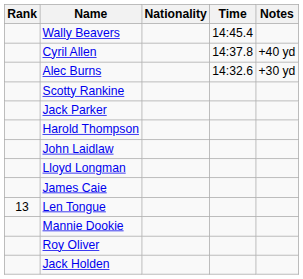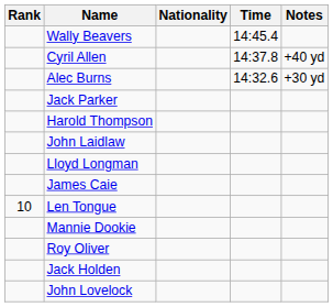 <table class="wikitable sortable" style=" text-align:center">
 <tr>
 <th>Rank</th>
 <th>Name</th>
 <th>Nationality</th>
 <th>Time</th>
 <th>Notes</th>
 </tr>
 <tr>
 <td></td>
 <td align=left><a href='#'>Wally Beavers</a></td>
 <td align=left></td>
 <td>14:45.4</td>
 <td></td>
 </tr>
 <tr>
 <td></td>
 <td align=left><a href='#'>Cyril Allen</a></td>
 <td align=left></td>
 <td>14:37.8</td>
 <td>+40 yd</td>
 </tr>
 <tr>
 <td></td>
 <td align=left><a href='#'>Alec Burns</a></td>
 <td align=left></td>
 <td>14:32.6</td>
 <td>+30 yd</td>
-</tr>
-<tr>
-<td></td>
-<td align=left><a href='#'>Scotty Rankine</a></td>
-<td align=left></td>
-<td></td>
-<td></td>
 </tr>
 <tr>
 <td></td>
 <td align=left><a href='#'>Jack Parker</a></td>
 <td align=left></td>
 <td></td>
 <td></td>
 </tr>
 <tr>
 <td></td>
 <td align=left><a href='#'>Harold Thompson</a></td>
 <td align=left></td>
 <td></td>
 <td></td>
 </tr>
 <tr>
 <td></td>
 <td align=left><a href='#'>John Laidlaw</a></td>
 <td align=left></td>
 <td></td>
 <td></td>
 </tr>
 <tr>
 <td></td>
 <td align=left><a href='#'>Lloyd Longman</a></td>
 <td align=left></td>
 <td></td>
 <td></td>
 </tr>
 <tr>
 <td></td>
 <td align=left><a href='#'>James Caie</a></td>
 <td align=left></td>
 <td></td>
 <td></td>
 </tr>
 <tr>
-<td>13</td>
+<td>10</td>
 <td align=left><a href='#'>Len Tongue</a></td>
 <td align=left></td>
 <td></td>
 <td></td>
 </tr>
 <tr>
 <td></td>
 <td align=left><a href='#'>Mannie Dookie</a></td>
 <td align=left></td>
 <td></td>
 <td></td>
 </tr>
 <tr>
 <td></td>
 <td align=left><a href='#'>Roy Oliver</a></td>
 <td align=left></td>
 <td></td>
 <td></td>
 </tr>
 <tr>
 <td></td>
 <td align=left><a href='#'>Jack Holden</a></td>
 <td align=left></td>
 <td></td>
 <td></td>
 </tr>
+<tr>
+<td></td>
+<td align=left><a href='#'>John Lovelock</a></td>
+<td align=left></td>
+<td></td>
+<td></td>
+</tr>
 </table>
